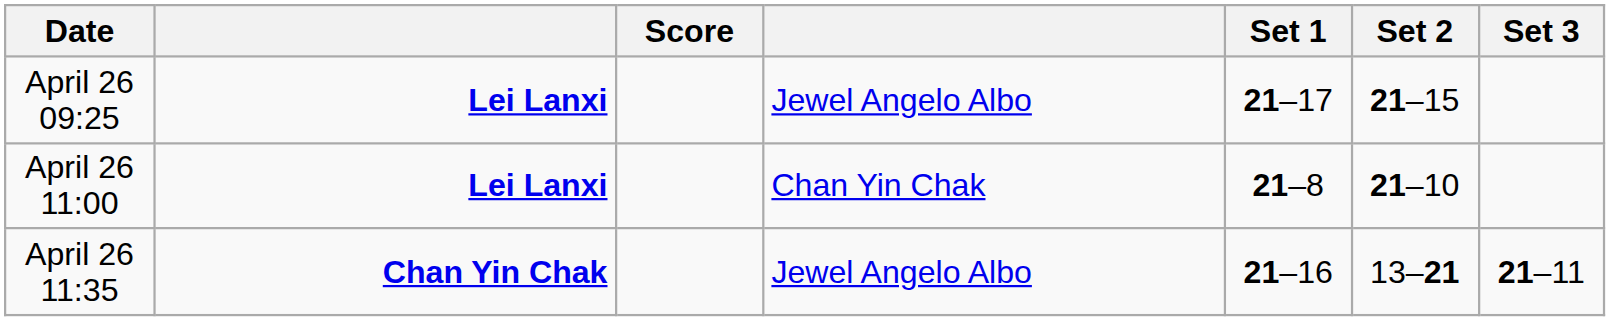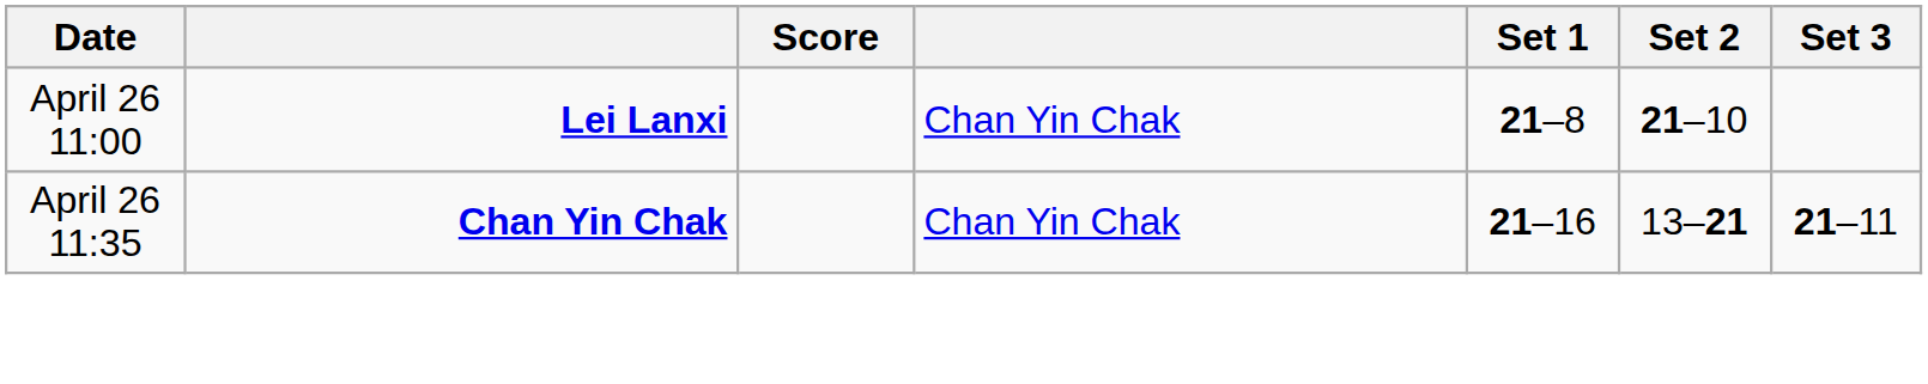 <table class="wikitable" style="text-align: center; font-size:90%">
 <tr>
 <th width="60">Date</th>
 <th align="right" width="200"></th>
 <th width="60">Score</th>
 <th align="left" width="200"></th>
 <th width="50">Set 1</th>
 <th width="50">Set 2</th>
 <th width="50">Set 3</th>
-</tr>
-<tr>
-<td>April 26<br>09:25</td>
-<td align="right"><strong><a href='#'>Lei Lanxi</a> </strong></td>
-<td align="center"></td>
-<td align="left"> <a href='#'>Jewel Angelo Albo</a></td>
-<td><strong>21</strong>–17</td>
-<td><strong>21</strong>–15</td>
-<td></td>
 </tr>
 <tr>
 <td>April 26<br>11:00</td>
 <td align="right"><strong><a href='#'>Lei Lanxi</a> </strong></td>
 <td align="center"></td>
 <td align="left"> <a href='#'>Chan Yin Chak</a></td>
 <td><strong>21</strong>–8</td>
 <td><strong>21</strong>–10</td>
 <td></td>
 </tr>
 <tr>
 <td>April 26<br>11:35</td>
 <td align="right"><strong><a href='#'>Chan Yin Chak</a> </strong></td>
 <td align="center"></td>
-<td align="left"> <a href='#'>Jewel Angelo Albo</a></td>
+<td align="left"> <a href='#'>Chan Yin Chak</a></td>
 <td><strong>21</strong>–16</td>
 <td>13–<strong>21</strong></td>
 <td><strong>21</strong>–11</td>
 </tr>
 </table>
